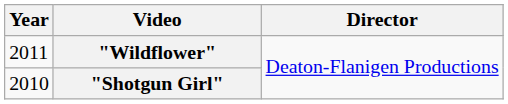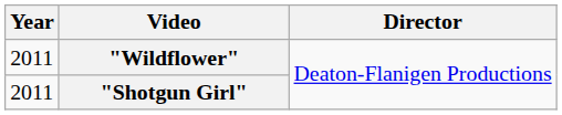 <table class="wikitable plainrowheaders">
 <tr>
 <th>Year</th>
 <th style="width:10em;">Video</th>
 <th>Director</th>
 </tr>
 <tr>
 <td>2011</td>
 <th scope="row">"Wildflower"</th>
 <td rowspan="2"><a href='#'>Deaton-Flanigen Productions</a></td>
 </tr>
 <tr>
-<td>2010</td>
+<td>2011</td>
 <th scope="row">"Shotgun Girl"</th>
 </tr>
 </table>
